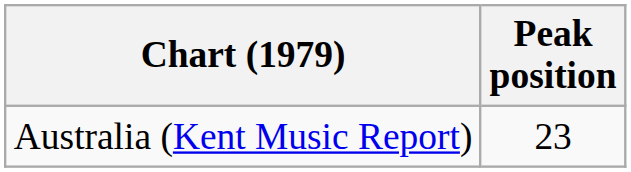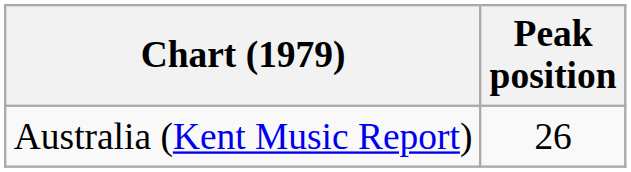 <table class="wikitable sortable">
 <tr>
 <th>Chart (1979)</th>
 <th>Peak<br>position</th>
 </tr>
 <tr>
 <td>Australia (<a href='#'>Kent Music Report</a>)</td>
-<td style="text-align:center;">23</td>
+<td style="text-align:center;">26</td>
 </tr>
 </table>
